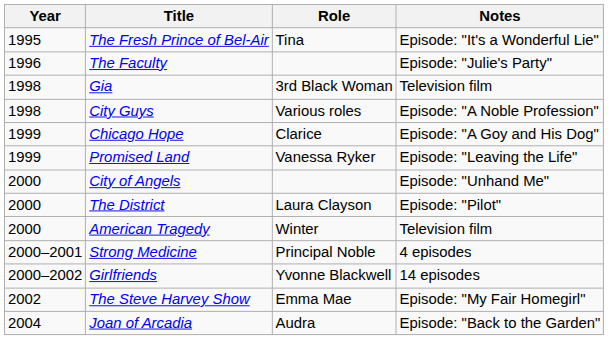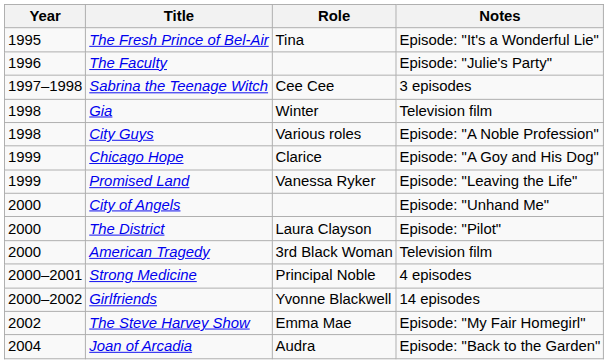 <table class="wikitable sortable">
 <tr>
 <th>Year</th>
 <th>Title</th>
 <th>Role</th>
 <th>Notes</th>
 </tr>
 <tr>
 <td>1995</td>
 <td><em><a href='#'>The Fresh Prince of Bel-Air</a></em></td>
 <td>Tina</td>
 <td>Episode: "It's a Wonderful Lie"</td>
 </tr>
 <tr>
 <td>1996</td>
 <td><em><a href='#'>The Faculty</a></em></td>
 <td></td>
 <td>Episode: "Julie's Party"</td>
 </tr>
 <tr>
+<td>1997–1998</td>
+<td><a href='#'><em>Sabrina the Teenage Witch</em></a></td>
+<td>Cee Cee</td>
+<td>3 episodes</td>
+</tr>
+<tr>
 <td>1998</td>
 <td><em><a href='#'>Gia</a></em></td>
-<td>3rd Black Woman</td>
+<td>Winter</td>
 <td>Television film</td>
 </tr>
 <tr>
 <td>1998</td>
 <td><em><a href='#'>City Guys</a></em></td>
 <td>Various roles</td>
 <td>Episode: "A Noble Profession"</td>
 </tr>
 <tr>
 <td>1999</td>
 <td><em><a href='#'>Chicago Hope</a></em></td>
 <td>Clarice</td>
 <td>Episode: "A Goy and His Dog"</td>
 </tr>
 <tr>
 <td>1999</td>
 <td><a href='#'><em>Promised Land</em></a></td>
 <td>Vanessa Ryker</td>
 <td>Episode: "Leaving the Life"</td>
 </tr>
 <tr>
 <td>2000</td>
 <td><a href='#'><em>City of Angels</em></a></td>
 <td></td>
 <td>Episode: "Unhand Me"</td>
 </tr>
 <tr>
 <td>2000</td>
 <td><em><a href='#'>The District</a></em></td>
 <td>Laura Clayson</td>
 <td>Episode: "Pilot"</td>
 </tr>
 <tr>
 <td>2000</td>
 <td><a href='#'><em>American Tragedy</em></a></td>
-<td>Winter</td>
+<td>3rd Black Woman</td>
 <td>Television film</td>
 </tr>
 <tr>
 <td>2000–2001</td>
 <td><em><a href='#'>Strong Medicine</a></em></td>
 <td>Principal Noble</td>
 <td>4 episodes</td>
 </tr>
 <tr>
 <td>2000–2002</td>
 <td><a href='#'><em>Girlfriends</em></a></td>
 <td>Yvonne Blackwell</td>
 <td>14 episodes</td>
 </tr>
 <tr>
 <td>2002</td>
 <td><em><a href='#'>The Steve Harvey Show</a></em></td>
 <td>Emma Mae</td>
 <td>Episode: "My Fair Homegirl"</td>
 </tr>
 <tr>
 <td>2004</td>
 <td><em><a href='#'>Joan of Arcadia</a></em></td>
 <td>Audra</td>
 <td>Episode: "Back to the Garden"</td>
 </tr>
 </table>
